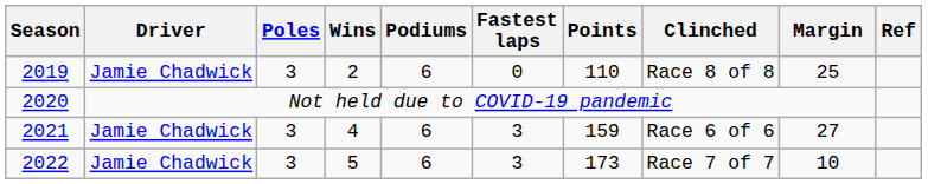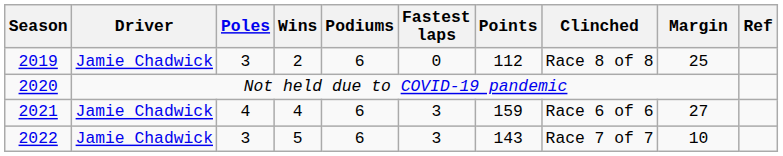 <table class="wikitable sortable" style="font-size:85%; text-align:center;">
 <tr>
 <th scope=col>Season</th>
 <th scope=col>Driver</th>
 <th scope=col><a href='#'>Poles</a></th>
 <th scope=col>Wins</th>
 <th scope=col>Podiums</th>
 <th scope="col" style="width:40px;">Fastest laps</th>
 <th scope=col>Points</th>
 <th scope=col>Clinched</th>
 <th scope="col" style="width:50px;">Margin</th>
 <th scope=col class=unsortable>Ref</th>
 </tr>
 <tr>
 <td><a href='#'>2019</a></td>
 <td align="left"> <a href='#'>Jamie Chadwick</a></td>
 <td>3</td>
 <td>2</td>
 <td>6</td>
 <td>0</td>
-<td>110</td>
+<td>112</td>
 <td>Race 8 of 8</td>
 <td>25</td>
 <td></td>
 </tr>
 <tr>
 <td><a href='#'>2020</a></td>
 <td style="text-align:center;" colspan="8"><em>Not held due to <a href='#'>COVID-19 pandemic</a></em></td>
 <td></td>
 </tr>
 <tr>
 <td><a href='#'>2021</a></td>
 <td align="left"> <a href='#'>Jamie Chadwick</a></td>
-<td>3</td>
+<td>4</td>
 <td>4</td>
 <td>6</td>
 <td>3</td>
 <td>159</td>
 <td>Race 6 of 6</td>
 <td>27</td>
 <td></td>
 </tr>
 <tr>
 <td><a href='#'>2022</a></td>
 <td align="left"> <a href='#'>Jamie Chadwick</a></td>
 <td>3</td>
 <td>5</td>
 <td>6</td>
 <td>3</td>
-<td>173</td>
+<td>143</td>
 <td>Race 7 of 7</td>
 <td>10</td>
 <td></td>
 </tr>
 </table>
